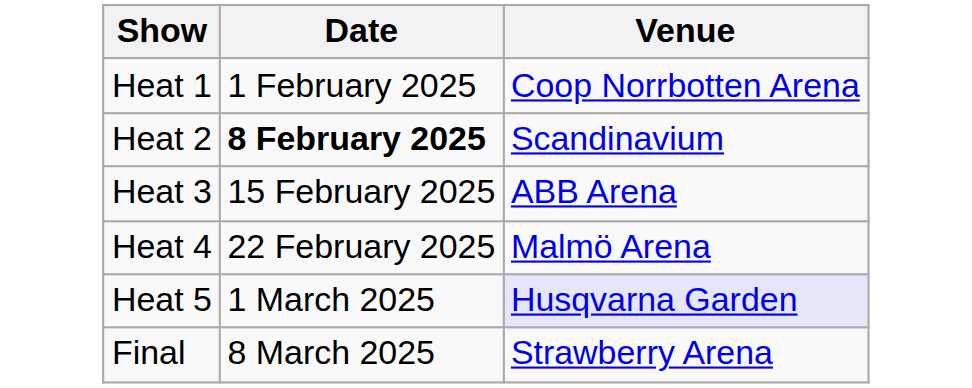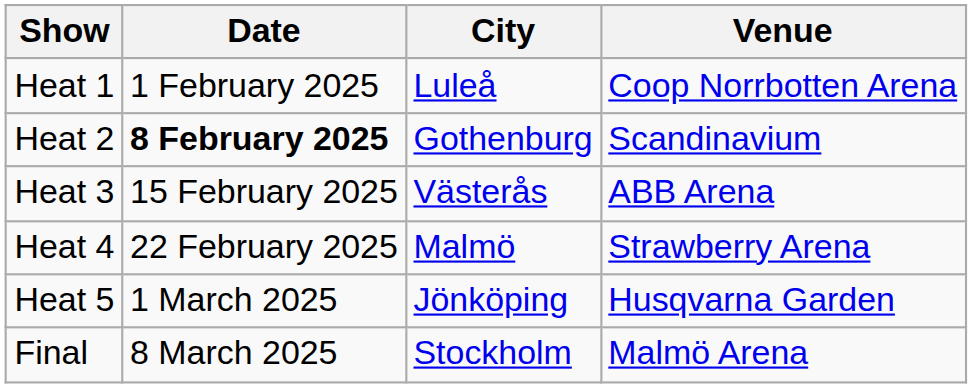 <table class="wikitable" style="margin: 1em auto 1em auto">
 <tr>
 <th>Show</th>
 <th>Date</th>
+<th>City</th>
 <th>Venue</th>
 </tr>
 <tr>
 <td>Heat 1</td>
 <td>1 February 2025</td>
+<td><a href='#'>Luleå</a></td>
 <td><a href='#'>Coop Norrbotten Arena</a></td>
 </tr>
 <tr>
 <td>Heat 2</td>
 <td><strong>8 February 2025</strong></td>
+<td><a href='#'>Gothenburg</a></td>
 <td><a href='#'>Scandinavium</a></td>
 </tr>
 <tr>
 <td>Heat 3</td>
 <td>15 February 2025</td>
+<td><a href='#'>Västerås</a></td>
 <td><a href='#'>ABB Arena</a></td>
 </tr>
 <tr>
 <td>Heat 4</td>
 <td>22 February 2025</td>
-<td><a href='#'>Malmö Arena</a></td>
+<td><a href='#'>Malmö</a></td>
+<td><a href='#'>Strawberry Arena</a></td>
 </tr>
 <tr>
 <td>Heat 5</td>
 <td>1 March 2025</td>
-<td style="background: lavender;"><a href='#'>Husqvarna Garden</a></td>
+<td><a href='#'>Jönköping</a></td>
+<td><a href='#'>Husqvarna Garden</a></td>
 </tr>
 <tr>
 <td>Final</td>
 <td>8 March 2025</td>
-<td><a href='#'>Strawberry Arena</a></td>
+<td><a href='#'>Stockholm</a></td>
+<td><a href='#'>Malmö Arena</a></td>
 </tr>
 </table>
